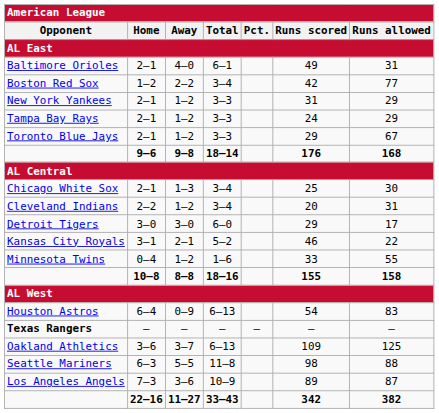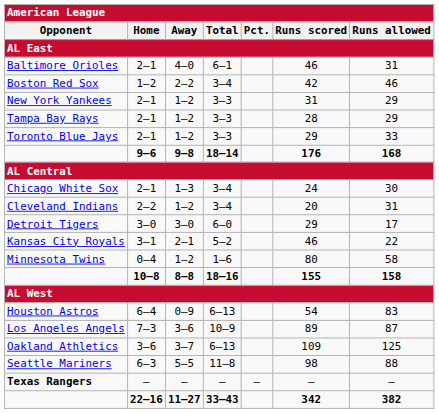 <table class="wikitable" style="font-size: 95%; text-align: center">
 <tr>
 <td colspan="7" style="text-align:left; background:#c60c30;color:#fff"><strong>American League</strong></td>
 </tr>
 <tr>
 <th>Opponent</th>
 <th>Home</th>
 <th>Away</th>
 <th>Total</th>
 <th>Pct.</th>
 <th>Runs scored</th>
 <th>Runs allowed</th>
 </tr>
 <tr>
 <td colspan="7" style="text-align:left; background:#c60c30;color:#fff"><strong>AL East</strong></td>
 </tr>
 <tr>
 <td style="text-align:left"><a href='#'>Baltimore Orioles</a></td>
 <td>2–1</td>
 <td>4–0</td>
 <td>6–1</td>
 <td></td>
-<td>49</td>
+<td>46</td>
 <td>31</td>
 </tr>
 <tr>
 <td style="text-align:left"><a href='#'>Boston Red Sox</a></td>
 <td>1–2</td>
 <td>2–2</td>
 <td>3–4</td>
 <td></td>
 <td>42</td>
-<td>77</td>
+<td>46</td>
 </tr>
 <tr>
 <td style="text-align:left"><a href='#'>New York Yankees</a></td>
 <td>2–1</td>
 <td>1–2</td>
 <td>3–3</td>
 <td></td>
 <td>31</td>
 <td>29</td>
 </tr>
 <tr>
 <td style="text-align:left"><a href='#'>Tampa Bay Rays</a></td>
 <td>2–1</td>
 <td>1–2</td>
 <td>3–3</td>
 <td></td>
-<td>24</td>
+<td>28</td>
 <td>29</td>
 </tr>
 <tr>
 <td style="text-align:left"><a href='#'>Toronto Blue Jays</a></td>
 <td>2–1</td>
 <td>1–2</td>
 <td>3–3</td>
 <td></td>
 <td>29</td>
-<td>67</td>
+<td>33</td>
 </tr>
 <tr style="font-weight:bold">
 <td></td>
 <td>9–6</td>
 <td>9–8</td>
 <td>18–14</td>
 <td></td>
 <td>176</td>
 <td>168</td>
 </tr>
 <tr>
 <td colspan="7" style="text-align:left; background:#c60c30;color:#fff"><strong>AL Central</strong></td>
 </tr>
 <tr>
 <td style="text-align:left"><a href='#'>Chicago White Sox</a></td>
 <td>2–1</td>
 <td>1–3</td>
 <td>3–4</td>
 <td></td>
-<td>25</td>
+<td>24</td>
 <td>30</td>
 </tr>
 <tr>
 <td style="text-align:left"><a href='#'>Cleveland Indians</a></td>
 <td>2–2</td>
 <td>1–2</td>
 <td>3–4</td>
 <td></td>
 <td>20</td>
 <td>31</td>
 </tr>
 <tr>
 <td style="text-align:left"><a href='#'>Detroit Tigers</a></td>
 <td>3–0</td>
 <td>3–0</td>
 <td>6–0</td>
 <td></td>
 <td>29</td>
 <td>17</td>
 </tr>
 <tr>
 <td style="text-align:left"><a href='#'>Kansas City Royals</a></td>
 <td>3–1</td>
 <td>2–1</td>
 <td>5–2</td>
 <td></td>
 <td>46</td>
 <td>22</td>
 </tr>
 <tr>
 <td style="text-align:left"><a href='#'>Minnesota Twins</a></td>
 <td>0–4</td>
 <td>1–2</td>
 <td>1–6</td>
 <td></td>
-<td>33</td>
-<td>55</td>
+<td>80</td>
+<td>58</td>
 </tr>
 <tr style="font-weight:bold">
 <td></td>
 <td>10–8</td>
 <td>8–8</td>
 <td>18–16</td>
 <td></td>
 <td>155</td>
 <td>158</td>
 </tr>
 <tr>
 <td colspan="7" style="text-align:left; background:#c60c30;color:#fff"><strong>AL West</strong></td>
 </tr>
 <tr>
 <td style="text-align:left"><a href='#'>Houston Astros</a></td>
 <td>6–4</td>
 <td>0–9</td>
 <td>6–13</td>
 <td></td>
 <td>54</td>
 <td>83</td>
 </tr>
 <tr>
-<td style="text-align:left"><strong>Texas Rangers</strong></td>
-<td>—</td>
-<td>—</td>
-<td>—</td>
-<td>—</td>
-<td>—</td>
-<td>—</td>
+<td style="text-align:left"><a href='#'>Los Angeles Angels</a></td>
+<td>7–3</td>
+<td>3–6</td>
+<td>10–9</td>
+<td></td>
+<td>89</td>
+<td>87</td>
 </tr>
 <tr>
 <td style="text-align:left"><a href='#'>Oakland Athletics</a></td>
 <td>3–6</td>
 <td>3–7</td>
 <td>6–13</td>
 <td></td>
 <td>109</td>
 <td>125</td>
 </tr>
 <tr>
 <td style="text-align:left"><a href='#'>Seattle Mariners</a></td>
 <td>6–3</td>
 <td>5–5</td>
 <td>11–8</td>
 <td></td>
 <td>98</td>
 <td>88</td>
 </tr>
 <tr>
-<td style="text-align:left"><a href='#'>Los Angeles Angels</a></td>
-<td>7–3</td>
-<td>3–6</td>
-<td>10–9</td>
-<td></td>
-<td>89</td>
-<td>87</td>
+<td style="text-align:left"><strong>Texas Rangers</strong></td>
+<td>—</td>
+<td>—</td>
+<td>—</td>
+<td>—</td>
+<td>—</td>
+<td>—</td>
 </tr>
 <tr style="font-weight:bold">
 <td></td>
 <td>22–16</td>
 <td>11–27</td>
 <td>33–43</td>
 <td></td>
 <td>342</td>
 <td>382</td>
 </tr>
 </table>
